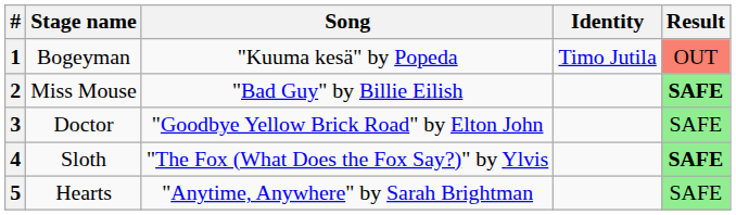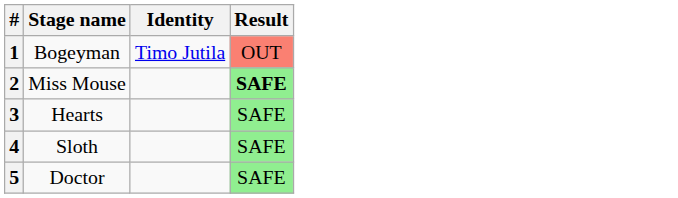 <table class="wikitable plainrowheaders" style="text-align: center;">
 <tr>
 <th>#</th>
 <th>Stage name</th>
-<th>Song</th>
 <th>Identity</th>
 <th>Result</th>
 </tr>
 <tr>
 <th>1</th>
 <td>Bogeyman</td>
-<td>"Kuuma kesä" by <a href='#'>Popeda</a></td>
 <td><a href='#'>Timo Jutila</a></td>
 <td bgcolor=salmon>OUT</td>
 </tr>
 <tr>
 <th>2</th>
 <td>Miss Mouse</td>
-<td>"<a href='#'>Bad Guy</a>" by <a href='#'>Billie Eilish</a></td>
 <td></td>
 <td bgcolor=lightgreen><strong>SAFE</strong></td>
 </tr>
 <tr>
 <th>3</th>
-<td>Doctor</td>
-<td>"<a href='#'>Goodbye Yellow Brick Road</a>" by <a href='#'>Elton John</a></td>
+<td>Hearts</td>
 <td></td>
 <td bgcolor=lightgreen>SAFE</td>
 </tr>
 <tr>
 <th>4</th>
 <td>Sloth</td>
-<td>"<a href='#'>The Fox (What Does the Fox Say?)</a>" by <a href='#'>Ylvis</a></td>
 <td></td>
-<td bgcolor=lightgreen><strong>SAFE</strong></td>
+<td bgcolor=lightgreen>SAFE</td>
 </tr>
 <tr>
 <th>5</th>
-<td>Hearts</td>
-<td>"<a href='#'>Anytime, Anywhere</a>" by <a href='#'>Sarah Brightman</a></td>
+<td>Doctor</td>
 <td></td>
 <td bgcolor=lightgreen>SAFE</td>
 </tr>
 </table>
